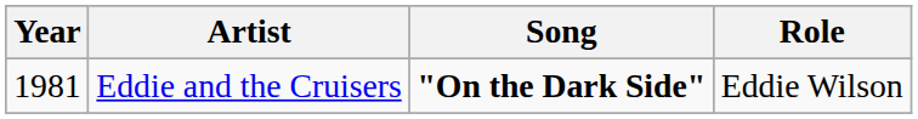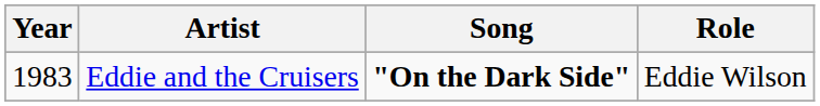 <table class="wikitable sortable">
 <tr>
 <th>Year</th>
 <th>Artist</th>
 <th>Song</th>
 <th>Role</th>
 </tr>
 <tr>
-<td>1981</td>
+<td>1983</td>
 <td><a href='#'>Eddie and the Cruisers</a></td>
 <td><strong>"On the Dark Side"</strong></td>
 <td>Eddie Wilson</td>
 </tr>
 </table>
